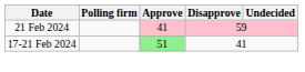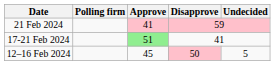 <table class=wikitable style="text-align:center;font-size:85%;line-height:13px">
 <tr>
 <th>Date</th>
 <th>Polling firm</th>
 <th>Approve</th>
 <th>Disapprove</th>
 <th>Undecided</th>
 </tr>
 <tr>
 <td>21 Feb 2024</td>
 <td></td>
 <td style="background: pink;">41</td>
 <td style=background:pink colspan=2>59</td>
 </tr>
 <tr>
 <td>17-21 Feb 2024</td>
 <td></td>
 <td style=background:lightgreen>51</td>
 <td colspan=2>41</td>
 </tr>
+<tr>
+<td>12–16 Feb 2024</td>
+<td></td>
+<td>45</td>
+<td style=background:pink>50</td>
+<td>5</td>
+</tr>
 </table>
